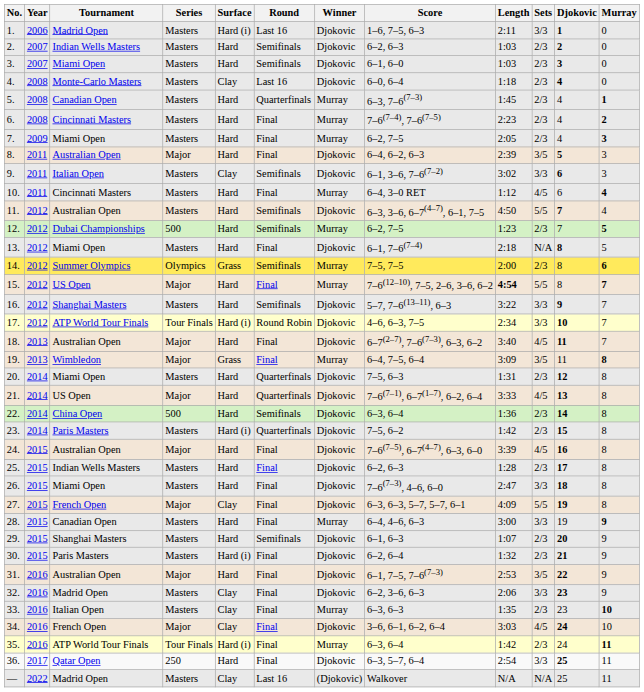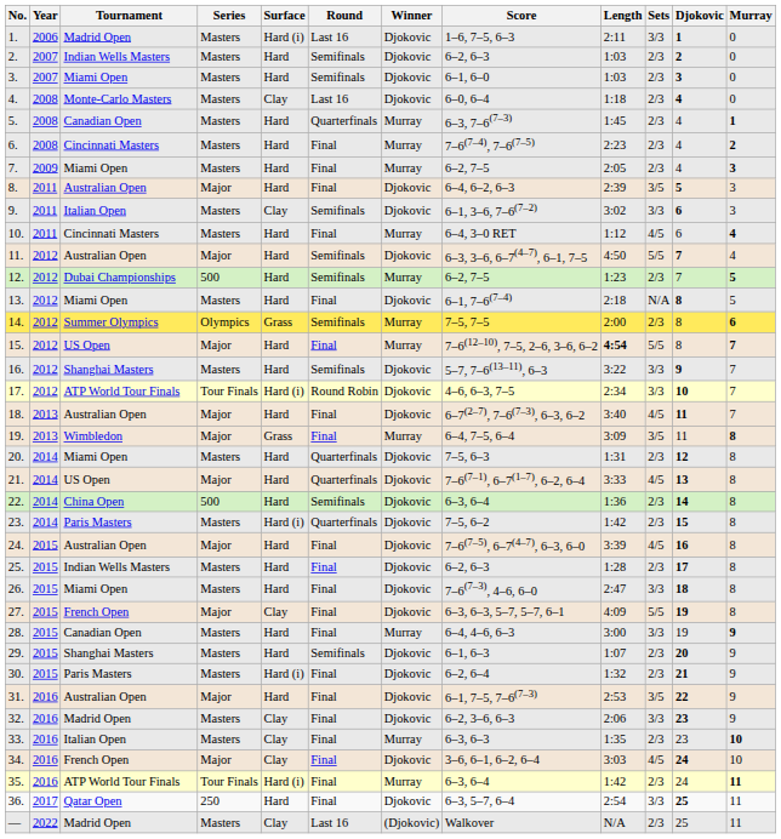 <table class="wikitable sortable" style=font-size:90%>
 <tr>
 <th>No.</th>
 <th>Year</th>
 <th width=150>Tournament</th>
 <th>Series</th>
 <th>Surface</th>
 <th>Round</th>
 <th>Winner</th>
 <th>Score</th>
 <th>Length</th>
 <th>Sets</th>
 <th>Djokovic</th>
 <th>Murray</th>
 </tr>
 <tr style="background:#e9e9e9;">
 <td>1.</td>
 <td><a href='#'>2006</a></td>
 <td> <a href='#'>Madrid Open</a></td>
 <td>Masters</td>
 <td>Hard (i)</td>
 <td>Last 16</td>
 <td>Djokovic</td>
 <td>1–6, 7–5, 6–3</td>
 <td>2:11</td>
 <td>3/3</td>
 <td><strong>1</strong></td>
 <td>0</td>
 </tr>
 <tr style="background:#E9E9E9;">
 <td>2.</td>
 <td><a href='#'>2007</a></td>
 <td> <a href='#'>Indian Wells Masters</a></td>
 <td>Masters</td>
 <td>Hard</td>
 <td>Semifinals</td>
 <td>Djokovic</td>
 <td>6–2, 6–3</td>
 <td>1:03</td>
 <td>2/3</td>
 <td><strong>2</strong></td>
 <td>0</td>
 </tr>
 <tr style="background:#E9E9E9;">
 <td>3.</td>
 <td><a href='#'>2007</a></td>
 <td> <a href='#'>Miami Open</a></td>
 <td>Masters</td>
 <td>Hard</td>
 <td>Semifinals</td>
 <td>Djokovic</td>
 <td>6–1, 6–0</td>
 <td>1:03</td>
 <td>2/3</td>
 <td><strong>3</strong></td>
 <td>0</td>
 </tr>
 <tr style="background:#E9E9E9;">
 <td>4.</td>
 <td><a href='#'>2008</a></td>
 <td> <a href='#'>Monte-Carlo Masters</a></td>
 <td>Masters</td>
 <td>Clay</td>
 <td>Last 16</td>
 <td>Djokovic</td>
 <td>6–0, 6–4</td>
 <td>1:18</td>
 <td>2/3</td>
 <td><strong>4</strong></td>
 <td>0</td>
 </tr>
 <tr style="background:#E9E9E9;">
 <td>5.</td>
 <td><a href='#'>2008</a></td>
 <td> <a href='#'>Canadian Open</a></td>
 <td>Masters</td>
 <td>Hard</td>
 <td>Quarterfinals</td>
 <td>Murray</td>
 <td>6–3, 7–6<sup>(7–3)</sup></td>
 <td>1:45</td>
 <td>2/3</td>
 <td>4</td>
 <td><strong>1</strong></td>
 </tr>
 <tr style="background:#E9E9E9;">
 <td>6.</td>
 <td><a href='#'>2008</a></td>
 <td> <a href='#'>Cincinnati Masters</a></td>
 <td>Masters</td>
 <td>Hard</td>
 <td>Final</td>
 <td>Murray</td>
 <td>7–6<sup>(7–4)</sup>, 7–6<sup>(7–5)</sup></td>
 <td>2:23</td>
 <td>2/3</td>
 <td>4</td>
 <td><strong>2</strong></td>
 </tr>
 <tr style="background:#E9E9E9;">
 <td>7.</td>
 <td><a href='#'>2009</a></td>
 <td> Miami Open</td>
 <td>Masters</td>
 <td>Hard</td>
 <td>Final</td>
 <td>Murray</td>
 <td>6–2, 7–5</td>
 <td>2:05</td>
 <td>2/3</td>
 <td>4</td>
 <td><strong>3</strong></td>
 </tr>
 <tr style="background:#F3E6D7;">
 <td>8.</td>
 <td><a href='#'>2011</a></td>
 <td> <a href='#'>Australian Open</a></td>
 <td>Major</td>
 <td>Hard</td>
 <td>Final</td>
 <td>Djokovic</td>
 <td>6–4, 6–2, 6–3</td>
 <td>2:39</td>
 <td>3/5</td>
 <td><strong>5</strong></td>
 <td>3</td>
 </tr>
 <tr style="background:#E9E9E9;">
 <td>9.</td>
 <td><a href='#'>2011</a></td>
 <td> <a href='#'>Italian Open</a></td>
 <td>Masters</td>
 <td>Clay</td>
 <td>Semifinals</td>
 <td>Djokovic</td>
 <td>6–1, 3–6, 7–6<sup>(7–2)</sup></td>
 <td>3:02</td>
 <td>3/3</td>
 <td><strong>6</strong></td>
 <td>3</td>
 </tr>
 <tr style="background:#E9E9E9;">
 <td>10.</td>
 <td><a href='#'>2011</a></td>
 <td> Cincinnati Masters</td>
 <td>Masters</td>
 <td>Hard</td>
 <td>Final</td>
 <td>Murray</td>
 <td>6–4, 3–0 RET</td>
 <td>1:12</td>
 <td>4/5</td>
 <td>6</td>
 <td><strong>4</strong></td>
 </tr>
 <tr style="background:#F3E6D7;">
 <td>11.</td>
 <td><a href='#'>2012</a></td>
 <td> Australian Open</td>
-<td>Masters</td>
+<td>Major</td>
 <td>Hard</td>
 <td>Semifinals</td>
 <td>Djokovic</td>
 <td>6–3, 3–6, 6–7<sup>(4–7)</sup>, 6–1, 7–5</td>
 <td>4:50</td>
 <td>5/5</td>
 <td><strong>7</strong></td>
 <td>4</td>
 </tr>
 <tr style="background:#D4F1C5;">
 <td>12.</td>
 <td><a href='#'>2012</a></td>
 <td> <a href='#'>Dubai Championships</a></td>
 <td>500</td>
 <td>Hard</td>
 <td>Semifinals</td>
 <td>Murray</td>
 <td>6–2, 7–5</td>
 <td>1:23</td>
 <td>2/3</td>
 <td>7</td>
 <td><strong>5</strong></td>
 </tr>
 <tr style="background:#E9E9E9;">
 <td>13.</td>
 <td><a href='#'>2012</a></td>
 <td> Miami Open</td>
 <td>Masters</td>
 <td>Hard</td>
 <td>Final</td>
 <td>Djokovic</td>
 <td>6–1, 7–6<sup>(7–4)</sup></td>
 <td>2:18</td>
 <td>N/A</td>
 <td><strong>8</strong></td>
 <td>5</td>
 </tr>
 <tr style="background:#FFEA5C;">
 <td>14.</td>
 <td><a href='#'>2012</a></td>
 <td> <a href='#'>Summer Olympics</a></td>
 <td>Olympics</td>
 <td>Grass</td>
 <td>Semifinals</td>
 <td>Murray</td>
 <td>7–5, 7–5</td>
 <td>2:00</td>
 <td>2/3</td>
 <td>8</td>
 <td><strong>6</strong></td>
 </tr>
 <tr style="background:#F3E6D7;">
 <td>15.</td>
 <td><a href='#'>2012</a></td>
 <td> <a href='#'>US Open</a></td>
 <td>Major</td>
 <td>Hard</td>
 <td><a href='#'>Final</a></td>
 <td>Murray</td>
 <td>7–6<sup>(12–10)</sup>, 7–5, 2–6, 3–6, 6–2</td>
 <td><strong>4:54</strong></td>
 <td>5/5</td>
 <td>8</td>
 <td><strong>7</strong></td>
 </tr>
 <tr style="background:#E9E9E9;">
 <td>16.</td>
 <td><a href='#'>2012</a></td>
 <td> <a href='#'>Shanghai Masters</a></td>
 <td>Masters</td>
 <td>Hard</td>
 <td>Semifinals</td>
 <td>Djokovic</td>
 <td>5–7, 7–6<sup>(13–11)</sup>, 6–3</td>
 <td>3:22</td>
 <td>3/3</td>
 <td><strong>9</strong></td>
 <td>7</td>
 </tr>
 <tr style="background:#ffc;">
 <td>17.</td>
 <td><a href='#'>2012</a></td>
 <td> <a href='#'>ATP World Tour Finals</a></td>
 <td>Tour Finals</td>
 <td>Hard (i)</td>
 <td>Round Robin</td>
 <td>Djokovic</td>
 <td>4–6, 6–3, 7–5</td>
 <td>2:34</td>
 <td>3/3</td>
 <td><strong>10</strong></td>
 <td>7</td>
 </tr>
 <tr style="background:#F3E6D7;">
 <td>18.</td>
 <td><a href='#'>2013</a></td>
 <td> Australian Open</td>
 <td>Major</td>
 <td>Hard</td>
 <td>Final</td>
 <td>Djokovic</td>
 <td>6–7<sup>(2–7)</sup>, 7–6<sup>(7–3)</sup>, 6–3, 6–2</td>
 <td>3:40</td>
 <td>4/5</td>
 <td><strong>11</strong></td>
 <td>7</td>
 </tr>
 <tr style="background:#F3E6D7;">
 <td>19.</td>
 <td><a href='#'>2013</a></td>
 <td> <a href='#'>Wimbledon</a></td>
 <td>Major</td>
 <td>Grass</td>
 <td><a href='#'>Final</a></td>
 <td>Murray</td>
 <td>6–4, 7–5, 6–4</td>
 <td>3:09</td>
 <td>3/5</td>
 <td>11</td>
 <td><strong>8</strong></td>
 </tr>
 <tr style="background:#E9E9E9;">
 <td>20.</td>
 <td><a href='#'>2014</a></td>
 <td> Miami Open</td>
 <td>Masters</td>
 <td>Hard</td>
 <td>Quarterfinals</td>
 <td>Djokovic</td>
 <td>7–5, 6–3</td>
 <td>1:31</td>
 <td>2/3</td>
 <td><strong>12</strong></td>
 <td>8</td>
 </tr>
 <tr style="background:#F3E6D7;">
 <td>21.</td>
 <td><a href='#'>2014</a></td>
 <td> US Open</td>
 <td>Major</td>
 <td>Hard</td>
 <td>Quarterfinals</td>
 <td>Djokovic</td>
 <td>7–6<sup>(7–1)</sup>, 6–7<sup>(1–7)</sup>, 6–2, 6–4</td>
 <td>3:33</td>
 <td>4/5</td>
 <td><strong>13</strong></td>
 <td>8</td>
 </tr>
 <tr style="background:#D4F1C5;">
 <td>22.</td>
 <td><a href='#'>2014</a></td>
 <td> <a href='#'>China Open</a></td>
 <td>500</td>
 <td>Hard</td>
 <td>Semifinals</td>
 <td>Djokovic</td>
 <td>6–3, 6–4</td>
 <td>1:36</td>
 <td>2/3</td>
 <td><strong>14</strong></td>
 <td>8</td>
 </tr>
 <tr style="background:#E9E9E9;">
 <td>23.</td>
 <td><a href='#'>2014</a></td>
 <td> <a href='#'>Paris Masters</a></td>
 <td>Masters</td>
 <td>Hard (i)</td>
 <td>Quarterfinals</td>
 <td>Djokovic</td>
 <td>7–5, 6–2</td>
 <td>1:42</td>
 <td>2/3</td>
 <td><strong>15</strong></td>
 <td>8</td>
 </tr>
 <tr style="background:#F3E6D7;">
 <td>24.</td>
 <td><a href='#'>2015</a></td>
 <td> Australian Open</td>
 <td>Major</td>
 <td>Hard</td>
 <td>Final</td>
 <td>Djokovic</td>
 <td>7–6<sup>(7–5)</sup>, 6–7<sup>(4–7)</sup>, 6–3, 6–0</td>
 <td>3:39</td>
 <td>4/5</td>
 <td><strong>16</strong></td>
 <td>8</td>
 </tr>
 <tr style="background:#e9e9e9;">
 <td>25.</td>
 <td><a href='#'>2015</a></td>
 <td> Indian Wells Masters</td>
 <td>Masters</td>
 <td>Hard</td>
 <td><a href='#'>Final</a></td>
 <td>Djokovic</td>
 <td>6–2, 6–3</td>
 <td>1:28</td>
 <td>2/3</td>
 <td><strong>17</strong></td>
 <td>8</td>
 </tr>
 <tr style="background:#e9e9e9;">
 <td>26.</td>
 <td><a href='#'>2015</a></td>
 <td> Miami Open</td>
 <td>Masters</td>
 <td>Hard</td>
 <td>Final</td>
 <td>Djokovic</td>
 <td>7–6<sup>(7–3)</sup>, 4–6, 6–0</td>
 <td>2:47</td>
 <td>3/3</td>
 <td><strong>18</strong></td>
 <td>8</td>
 </tr>
 <tr style="background:#F3E6D7;">
 <td>27.</td>
 <td><a href='#'>2015</a></td>
 <td> <a href='#'>French Open</a></td>
 <td>Major</td>
 <td>Clay</td>
 <td>Final</td>
 <td>Djokovic</td>
 <td>6–3, 6–3, 5–7, 5–7, 6–1</td>
 <td>4:09</td>
 <td>5/5</td>
 <td><strong>19</strong></td>
 <td>8</td>
 </tr>
 <tr style="background:#e9e9e9;">
 <td>28.</td>
 <td><a href='#'>2015</a></td>
 <td> Canadian Open</td>
 <td>Masters</td>
 <td>Hard</td>
 <td>Final</td>
 <td>Murray</td>
 <td>6–4, 4–6, 6–3</td>
 <td>3:00</td>
 <td>3/3</td>
 <td>19</td>
 <td><strong>9</strong></td>
 </tr>
 <tr style="background:#e9e9e9;">
 <td>29.</td>
 <td><a href='#'>2015</a></td>
 <td> Shanghai Masters</td>
 <td>Masters</td>
 <td>Hard</td>
 <td>Semifinals</td>
 <td>Djokovic</td>
 <td>6–1, 6–3</td>
 <td>1:07</td>
 <td>2/3</td>
 <td><strong>20</strong></td>
 <td>9</td>
 </tr>
 <tr style="background:#E9E9E9;">
 <td>30.</td>
 <td><a href='#'>2015</a></td>
 <td> Paris Masters</td>
 <td>Masters</td>
 <td>Hard (i)</td>
 <td>Final</td>
 <td>Djokovic</td>
 <td>6–2, 6–4</td>
 <td>1:32</td>
 <td>2/3</td>
 <td><strong>21</strong></td>
 <td>9</td>
 </tr>
 <tr style="background:#F3E6D7;">
 <td>31.</td>
 <td><a href='#'>2016</a></td>
 <td> Australian Open</td>
 <td>Major</td>
 <td>Hard</td>
 <td>Final</td>
 <td>Djokovic</td>
 <td>6–1, 7–5, 7–6<sup>(7–3)</sup></td>
 <td>2:53</td>
 <td>3/5</td>
 <td><strong>22</strong></td>
 <td>9</td>
 </tr>
 <tr style="background:#E9E9E9;">
 <td>32.</td>
 <td><a href='#'>2016</a></td>
 <td> Madrid Open</td>
 <td>Masters</td>
 <td>Clay</td>
 <td>Final</td>
 <td>Djokovic</td>
 <td>6–2, 3–6, 6–3</td>
 <td>2:06</td>
 <td>3/3</td>
 <td><strong>23</strong></td>
 <td>9</td>
 </tr>
 <tr style="background:#E9E9E9;">
 <td>33.</td>
 <td><a href='#'>2016</a></td>
 <td> Italian Open</td>
 <td>Masters</td>
 <td>Clay</td>
 <td>Final</td>
 <td>Murray</td>
 <td>6–3, 6–3</td>
 <td>1:35</td>
 <td>2/3</td>
 <td>23</td>
 <td><strong>10</strong></td>
 </tr>
 <tr style="background:#F3E6D7;">
 <td>34.</td>
 <td><a href='#'>2016</a></td>
 <td> French Open</td>
 <td>Major</td>
 <td>Clay</td>
 <td><a href='#'>Final</a></td>
 <td>Djokovic</td>
 <td>3–6, 6–1, 6–2, 6–4</td>
 <td>3:03</td>
 <td>4/5</td>
 <td><strong>24</strong></td>
 <td>10</td>
 </tr>
 <tr style="background:#ffc;">
 <td>35.</td>
 <td><a href='#'>2016</a></td>
 <td> ATP World Tour Finals</td>
 <td>Tour Finals</td>
 <td>Hard (i)</td>
 <td>Final</td>
 <td>Murray</td>
 <td>6–3, 6–4</td>
 <td>1:42</td>
 <td>2/3</td>
 <td>24</td>
 <td><strong>11</strong></td>
 </tr>
 <tr>
 <td>36.</td>
 <td><a href='#'>2017</a></td>
 <td> <a href='#'>Qatar Open</a></td>
 <td>250</td>
 <td>Hard</td>
 <td>Final</td>
 <td>Djokovic</td>
 <td>6–3, 5–7, 6–4</td>
 <td>2:54</td>
 <td>3/3</td>
 <td><strong>25</strong></td>
 <td>11</td>
 </tr>
 <tr style="background:#E9E9E9;">
 <td>—</td>
 <td><a href='#'>2022</a></td>
 <td> Madrid Open</td>
 <td>Masters</td>
 <td>Clay</td>
 <td>Last 16</td>
 <td>(Djokovic)</td>
 <td>Walkover</td>
 <td>N/A</td>
-<td>N/A</td>
+<td>2/3</td>
 <td>25</td>
 <td>11</td>
 </tr>
 </table>
